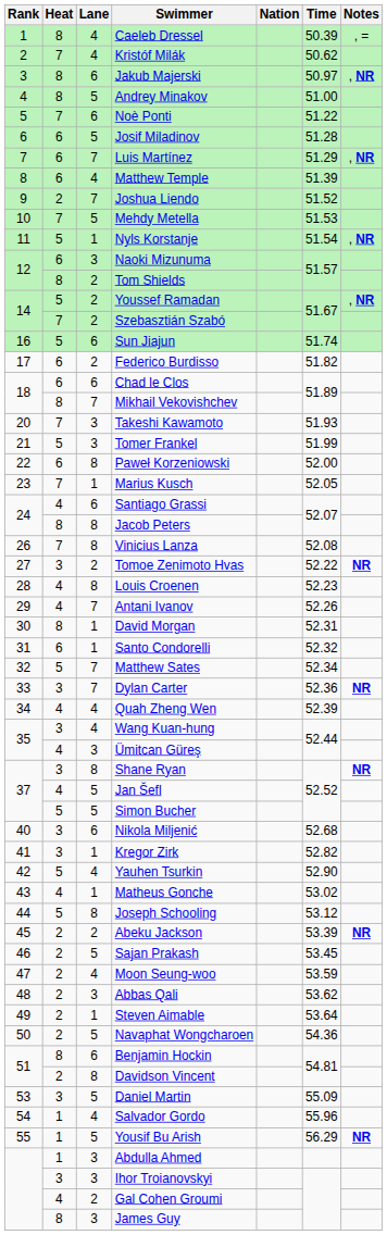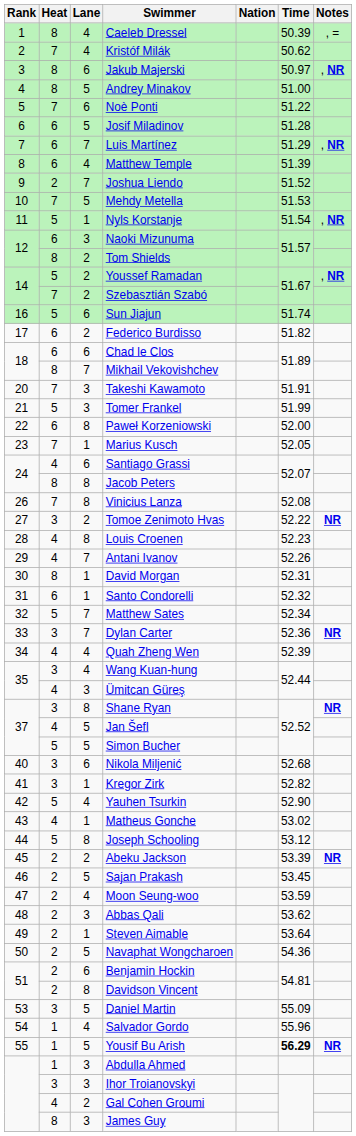 <table class="wikitable sortable" style="text-align:center">
 <tr>
 <th>Rank</th>
 <th>Heat</th>
 <th>Lane</th>
 <th>Swimmer</th>
 <th>Nation</th>
 <th>Time</th>
 <th>Notes</th>
 </tr>
 <tr bgcolor=bbf3bb>
 <td>1</td>
 <td>8</td>
 <td>4</td>
 <td align=left><a href='#'>Caeleb Dressel</a></td>
 <td align=left></td>
 <td>50.39</td>
 <td>, =</td>
 </tr>
 <tr bgcolor=bbf3bb>
 <td>2</td>
 <td>7</td>
 <td>4</td>
 <td align=left><a href='#'>Kristóf Milák</a></td>
 <td align=left></td>
 <td>50.62</td>
 <td></td>
 </tr>
 <tr bgcolor=bbf3bb>
 <td>3</td>
 <td>8</td>
 <td>6</td>
 <td align=left><a href='#'>Jakub Majerski</a></td>
 <td align=left></td>
 <td>50.97</td>
 <td>, <strong><a href='#'>NR</a></strong></td>
 </tr>
 <tr bgcolor=bbf3bb>
 <td>4</td>
 <td>8</td>
 <td>5</td>
 <td align=left><a href='#'>Andrey Minakov</a></td>
 <td align=left></td>
 <td>51.00</td>
 <td></td>
 </tr>
 <tr bgcolor=bbf3bb>
 <td>5</td>
 <td>7</td>
 <td>6</td>
 <td align=left><a href='#'>Noè Ponti</a></td>
 <td align=left></td>
 <td>51.22</td>
 <td></td>
 </tr>
 <tr bgcolor=bbf3bb>
 <td>6</td>
 <td>6</td>
 <td>5</td>
 <td align=left><a href='#'>Josif Miladinov</a></td>
 <td align=left></td>
 <td>51.28</td>
 <td></td>
 </tr>
 <tr bgcolor=bbf3bb>
 <td>7</td>
 <td>6</td>
 <td>7</td>
 <td align=left><a href='#'>Luis Martínez</a></td>
 <td align=left></td>
 <td>51.29</td>
 <td>, <strong><a href='#'>NR</a></strong></td>
 </tr>
 <tr bgcolor=bbf3bb>
 <td>8</td>
 <td>6</td>
 <td>4</td>
 <td align=left><a href='#'>Matthew Temple</a></td>
 <td align=left></td>
 <td>51.39</td>
 <td></td>
 </tr>
 <tr bgcolor=bbf3bb>
 <td>9</td>
 <td>2</td>
 <td>7</td>
 <td align=left><a href='#'>Joshua Liendo</a></td>
 <td align=left></td>
 <td>51.52</td>
 <td></td>
 </tr>
 <tr bgcolor=bbf3bb>
 <td>10</td>
 <td>7</td>
 <td>5</td>
 <td align=left><a href='#'>Mehdy Metella</a></td>
 <td align=left></td>
 <td>51.53</td>
 <td></td>
 </tr>
 <tr bgcolor=bbf3bb>
 <td>11</td>
 <td>5</td>
 <td>1</td>
 <td align=left><a href='#'>Nyls Korstanje</a></td>
 <td align=left></td>
 <td>51.54</td>
 <td>, <strong><a href='#'>NR</a></strong></td>
 </tr>
 <tr bgcolor=bbf3bb>
 <td rowspan=2>12</td>
 <td>6</td>
 <td>3</td>
 <td align=left><a href='#'>Naoki Mizunuma</a></td>
 <td align=left></td>
 <td rowspan=2>51.57</td>
 <td></td>
 </tr>
 <tr bgcolor=bbf3bb>
 <td>8</td>
 <td>2</td>
 <td align=left><a href='#'>Tom Shields</a></td>
 <td align=left></td>
 <td></td>
 </tr>
 <tr bgcolor=bbf3bb>
 <td rowspan=2>14</td>
 <td>5</td>
 <td>2</td>
 <td align=left><a href='#'>Youssef Ramadan</a></td>
 <td align=left></td>
 <td rowspan=2>51.67</td>
 <td>, <strong><a href='#'>NR</a></strong></td>
 </tr>
 <tr bgcolor=bbf3bb>
 <td>7</td>
 <td>2</td>
 <td align=left><a href='#'>Szebasztián Szabó</a></td>
 <td align=left></td>
 <td></td>
 </tr>
 <tr bgcolor=bbf3bb>
 <td>16</td>
 <td>5</td>
 <td>6</td>
 <td align=left><a href='#'>Sun Jiajun</a></td>
 <td align=left></td>
 <td>51.74</td>
 <td></td>
 </tr>
 <tr>
 <td>17</td>
 <td>6</td>
 <td>2</td>
 <td align=left><a href='#'>Federico Burdisso</a></td>
 <td align=left></td>
 <td>51.82</td>
 <td></td>
 </tr>
 <tr>
 <td rowspan=2>18</td>
 <td>6</td>
 <td>6</td>
 <td align=left><a href='#'>Chad le Clos</a></td>
 <td align=left></td>
 <td rowspan=2>51.89</td>
 <td></td>
 </tr>
 <tr>
 <td>8</td>
 <td>7</td>
 <td align=left><a href='#'>Mikhail Vekovishchev</a></td>
 <td align=left></td>
 <td></td>
 </tr>
 <tr>
 <td>20</td>
 <td>7</td>
 <td>3</td>
 <td align=left><a href='#'>Takeshi Kawamoto</a></td>
 <td align=left></td>
-<td>51.93</td>
+<td>51.91</td>
 <td></td>
 </tr>
 <tr>
 <td>21</td>
 <td>5</td>
 <td>3</td>
 <td align=left><a href='#'>Tomer Frankel</a></td>
 <td align=left></td>
 <td>51.99</td>
 <td></td>
 </tr>
 <tr>
 <td>22</td>
 <td>6</td>
 <td>8</td>
 <td align=left><a href='#'>Paweł Korzeniowski</a></td>
 <td align=left></td>
 <td>52.00</td>
 <td></td>
 </tr>
 <tr>
 <td>23</td>
 <td>7</td>
 <td>1</td>
 <td align=left><a href='#'>Marius Kusch</a></td>
 <td align=left></td>
 <td>52.05</td>
 <td></td>
 </tr>
 <tr>
 <td rowspan=2>24</td>
 <td>4</td>
 <td>6</td>
 <td align=left><a href='#'>Santiago Grassi</a></td>
 <td align=left></td>
 <td rowspan=2>52.07</td>
 <td></td>
 </tr>
 <tr>
 <td>8</td>
 <td>8</td>
 <td align=left><a href='#'>Jacob Peters</a></td>
 <td align=left></td>
 <td></td>
 </tr>
 <tr>
 <td>26</td>
 <td>7</td>
 <td>8</td>
 <td align=left><a href='#'>Vinicius Lanza</a></td>
 <td align=left></td>
 <td>52.08</td>
 <td></td>
 </tr>
 <tr>
 <td>27</td>
 <td>3</td>
 <td>2</td>
 <td align=left><a href='#'>Tomoe Zenimoto Hvas</a></td>
 <td align=left></td>
 <td>52.22</td>
 <td><strong><a href='#'>NR</a></strong></td>
 </tr>
 <tr>
 <td>28</td>
 <td>4</td>
 <td>8</td>
 <td align=left><a href='#'>Louis Croenen</a></td>
 <td align=left></td>
 <td>52.23</td>
 <td></td>
 </tr>
 <tr>
 <td>29</td>
 <td>4</td>
 <td>7</td>
 <td align=left><a href='#'>Antani Ivanov</a></td>
 <td align=left></td>
 <td>52.26</td>
 <td></td>
 </tr>
 <tr>
 <td>30</td>
 <td>8</td>
 <td>1</td>
 <td align=left><a href='#'>David Morgan</a></td>
 <td align=left></td>
 <td>52.31</td>
 <td></td>
 </tr>
 <tr>
 <td>31</td>
 <td>6</td>
 <td>1</td>
 <td align=left><a href='#'>Santo Condorelli</a></td>
 <td align=left></td>
 <td>52.32</td>
 <td></td>
 </tr>
 <tr>
 <td>32</td>
 <td>5</td>
 <td>7</td>
 <td align=left><a href='#'>Matthew Sates</a></td>
 <td align=left></td>
 <td>52.34</td>
 <td></td>
 </tr>
 <tr>
 <td>33</td>
 <td>3</td>
 <td>7</td>
 <td align=left><a href='#'>Dylan Carter</a></td>
 <td align=left></td>
 <td>52.36</td>
 <td><strong><a href='#'>NR</a></strong></td>
 </tr>
 <tr>
 <td>34</td>
 <td>4</td>
 <td>4</td>
 <td align=left><a href='#'>Quah Zheng Wen</a></td>
 <td align=left></td>
 <td>52.39</td>
 <td></td>
 </tr>
 <tr>
 <td rowspan=2>35</td>
 <td>3</td>
 <td>4</td>
 <td align=left><a href='#'>Wang Kuan-hung</a></td>
 <td align=left></td>
 <td rowspan=2>52.44</td>
 <td></td>
 </tr>
 <tr>
 <td>4</td>
 <td>3</td>
 <td align=left><a href='#'>Ümitcan Güreş</a></td>
 <td align=left></td>
 <td></td>
 </tr>
 <tr>
 <td rowspan=3>37</td>
 <td>3</td>
 <td>8</td>
 <td align=left><a href='#'>Shane Ryan</a></td>
 <td align=left></td>
 <td rowspan=3>52.52</td>
 <td><strong><a href='#'>NR</a></strong></td>
 </tr>
 <tr>
 <td>4</td>
 <td>5</td>
 <td align=left><a href='#'>Jan Šefl</a></td>
 <td align=left></td>
 <td></td>
 </tr>
 <tr>
 <td>5</td>
 <td>5</td>
 <td align=left><a href='#'>Simon Bucher</a></td>
 <td align=left></td>
 <td></td>
 </tr>
 <tr>
 <td>40</td>
 <td>3</td>
 <td>6</td>
 <td align=left><a href='#'>Nikola Miljenić</a></td>
 <td align=left></td>
 <td>52.68</td>
 <td></td>
 </tr>
 <tr>
 <td>41</td>
 <td>3</td>
 <td>1</td>
 <td align=left><a href='#'>Kregor Zirk</a></td>
 <td align=left></td>
 <td>52.82</td>
 <td></td>
 </tr>
 <tr>
 <td>42</td>
 <td>5</td>
 <td>4</td>
 <td align=left><a href='#'>Yauhen Tsurkin</a></td>
 <td align=left></td>
 <td>52.90</td>
 <td></td>
 </tr>
 <tr>
 <td>43</td>
 <td>4</td>
 <td>1</td>
 <td align=left><a href='#'>Matheus Gonche</a></td>
 <td align=left></td>
 <td>53.02</td>
 <td></td>
 </tr>
 <tr>
 <td>44</td>
 <td>5</td>
 <td>8</td>
 <td align=left><a href='#'>Joseph Schooling</a></td>
 <td align=left></td>
 <td>53.12</td>
 <td></td>
 </tr>
 <tr>
 <td>45</td>
 <td>2</td>
 <td>2</td>
 <td align=left><a href='#'>Abeku Jackson</a></td>
 <td align=left></td>
 <td>53.39</td>
 <td><strong><a href='#'>NR</a></strong></td>
 </tr>
 <tr>
 <td>46</td>
 <td>2</td>
 <td>5</td>
 <td align=left><a href='#'>Sajan Prakash</a></td>
 <td align=left></td>
 <td>53.45</td>
 <td></td>
 </tr>
 <tr>
 <td>47</td>
 <td>2</td>
 <td>4</td>
 <td align=left><a href='#'>Moon Seung-woo</a></td>
 <td align=left></td>
 <td>53.59</td>
 <td></td>
 </tr>
 <tr>
 <td>48</td>
 <td>2</td>
 <td>3</td>
 <td align=left><a href='#'>Abbas Qali</a></td>
 <td align=left></td>
 <td>53.62</td>
 <td></td>
 </tr>
 <tr>
 <td>49</td>
 <td>2</td>
 <td>1</td>
 <td align=left><a href='#'>Steven Aimable</a></td>
 <td align=left></td>
 <td>53.64</td>
 <td></td>
 </tr>
 <tr>
 <td>50</td>
 <td>2</td>
 <td>5</td>
 <td align=left><a href='#'>Navaphat Wongcharoen</a></td>
 <td align=left></td>
 <td>54.36</td>
 <td></td>
 </tr>
 <tr>
 <td rowspan=2>51</td>
-<td>8</td>
+<td>2</td>
 <td>6</td>
 <td align=left><a href='#'>Benjamin Hockin</a></td>
 <td align=left></td>
 <td rowspan=2>54.81</td>
 <td></td>
 </tr>
 <tr>
 <td>2</td>
 <td>8</td>
 <td align=left><a href='#'>Davidson Vincent</a></td>
 <td align=left></td>
 <td></td>
 </tr>
 <tr>
 <td>53</td>
 <td>3</td>
 <td>5</td>
 <td align=left><a href='#'>Daniel Martin</a></td>
 <td align=left></td>
 <td>55.09</td>
 <td></td>
 </tr>
 <tr>
 <td>54</td>
 <td>1</td>
 <td>4</td>
 <td align=left><a href='#'>Salvador Gordo</a></td>
 <td align=left></td>
 <td>55.96</td>
 <td></td>
 </tr>
 <tr>
 <td>55</td>
 <td>1</td>
 <td>5</td>
 <td align=left><a href='#'>Yousif Bu Arish</a></td>
 <td align=left></td>
-<td>56.29</td>
+<td><strong>56.29</strong></td>
 <td><strong><a href='#'>NR</a></strong></td>
 </tr>
 <tr>
 <td rowspan=4></td>
 <td>1</td>
 <td>3</td>
 <td align=left><a href='#'>Abdulla Ahmed</a></td>
 <td align=left></td>
 <td></td>
 <td></td>
 </tr>
 <tr>
 <td>3</td>
 <td>3</td>
 <td align=left><a href='#'>Ihor Troianovskyi</a></td>
 <td align=left></td>
 <td rowspan=3></td>
 <td></td>
 </tr>
 <tr>
 <td>4</td>
 <td>2</td>
 <td align=left><a href='#'>Gal Cohen Groumi</a></td>
 <td align=left></td>
 <td></td>
 </tr>
 <tr>
 <td>8</td>
 <td>3</td>
 <td align=left><a href='#'>James Guy</a></td>
 <td align=left></td>
 <td></td>
 </tr>
 </table>
